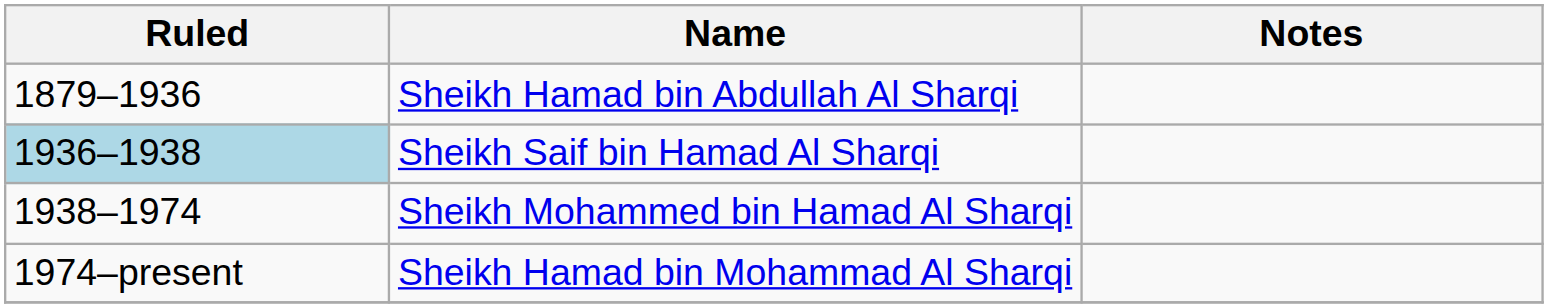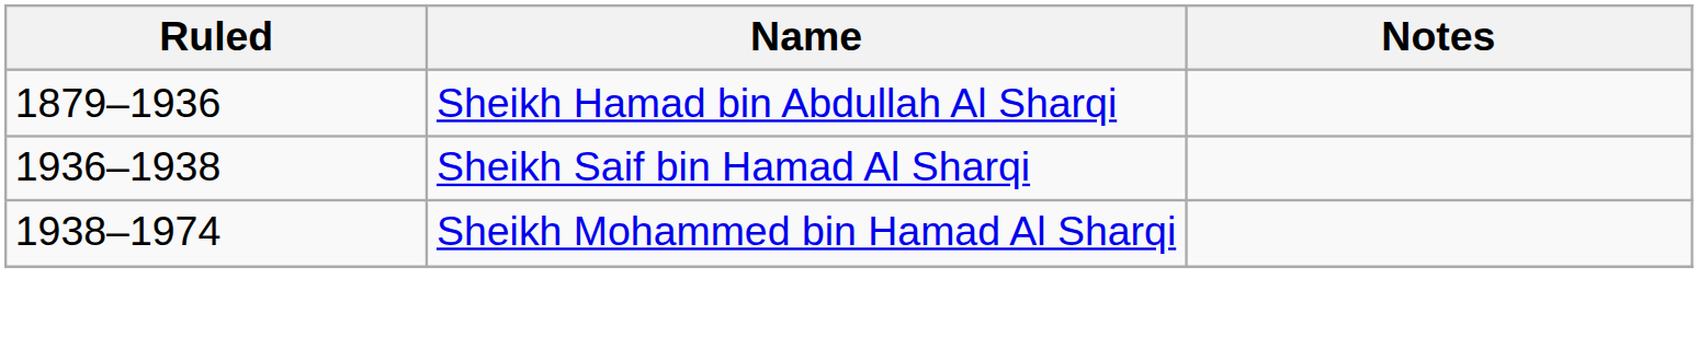 <table class="wikitable sortable collapsible collapsed">
 <tr>
 <th width="25%">Ruled</th>
 <th width="45%">Name</th>
 <th width="30%">Notes</th>
 </tr>
 <tr>
 <td>1879–1936</td>
 <td><a href='#'>Sheikh Hamad bin Abdullah Al Sharqi</a></td>
 <td></td>
 </tr>
 <tr>
-<td style="background: lightblue;">1936–1938</td>
+<td>1936–1938</td>
 <td><a href='#'>Sheikh Saif bin Hamad Al Sharqi</a></td>
 <td></td>
 </tr>
 <tr>
 <td>1938–1974</td>
 <td><a href='#'>Sheikh Mohammed bin Hamad Al Sharqi</a></td>
 <td></td>
 </tr>
 <tr>
-<td>1974–present</td>
-<td><a href='#'>Sheikh Hamad bin Mohammad Al Sharqi</a></td>
-<td></td>
-</tr>
-<tr>
 </tr>
 </table>
